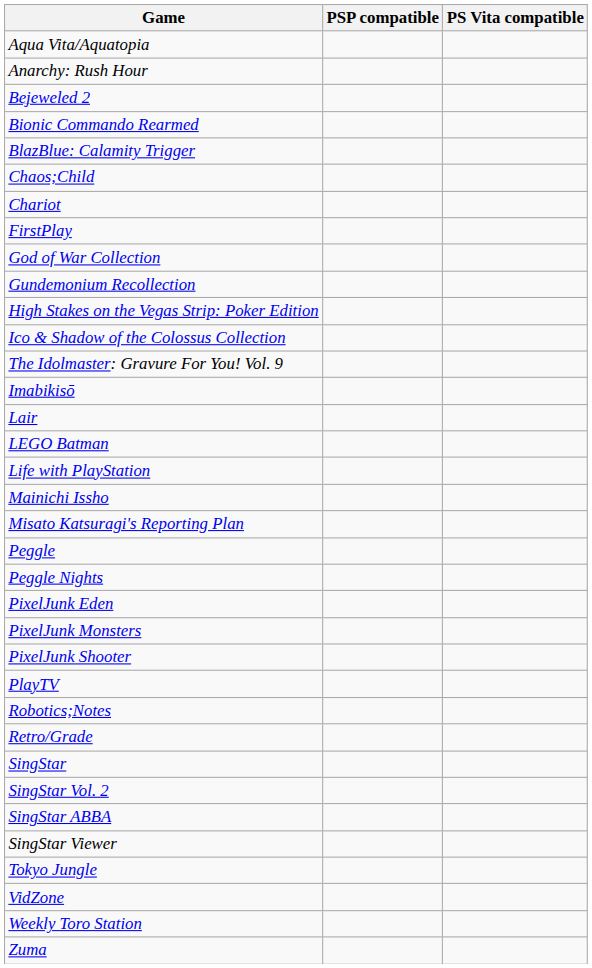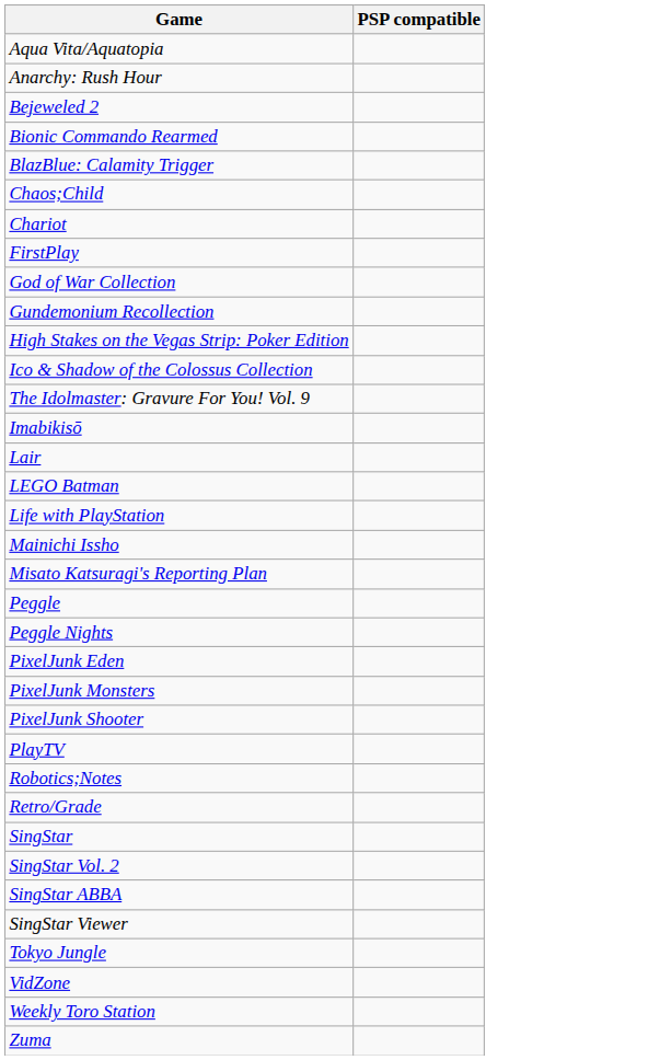 <table class="wikitable sortable">
 <tr>
 <th>Game</th>
 <th>PSP compatible</th>
-<th>PS Vita compatible</th>
 </tr>
 <tr>
 <td><em>Aqua Vita/Aquatopia</em></td>
-<td></td>
 <td></td>
 </tr>
 <tr>
 <td><em>Anarchy: Rush Hour</em></td>
 <td></td>
-<td></td>
 </tr>
 <tr>
 <td><em><a href='#'>Bejeweled 2</a></em></td>
-<td></td>
 <td></td>
 </tr>
 <tr>
 <td><em><a href='#'>Bionic Commando Rearmed</a></em></td>
 <td></td>
-<td></td>
 </tr>
 <tr>
 <td><em><a href='#'>BlazBlue: Calamity Trigger</a></em></td>
-<td></td>
 <td></td>
 </tr>
 <tr>
 <td><em><a href='#'>Chaos;Child</a></em></td>
 <td></td>
-<td></td>
 </tr>
 <tr>
 <td><em><a href='#'>Chariot</a></em></td>
-<td></td>
 <td></td>
 </tr>
 <tr>
 <td><em><a href='#'>FirstPlay</a></em></td>
 <td></td>
-<td></td>
 </tr>
 <tr>
 <td><em><a href='#'>God of War Collection</a></em></td>
-<td></td>
 <td></td>
 </tr>
 <tr>
 <td><em><a href='#'>Gundemonium Recollection</a></em></td>
 <td></td>
-<td></td>
 </tr>
 <tr>
 <td><em><a href='#'>High Stakes on the Vegas Strip: Poker Edition</a></em></td>
-<td></td>
 <td></td>
 </tr>
 <tr>
 <td><em><a href='#'>Ico & Shadow of the Colossus Collection</a></em></td>
 <td></td>
-<td></td>
 </tr>
 <tr>
 <td><em><a href='#'>The Idolmaster</a>: Gravure For You! Vol. 9</em></td>
-<td></td>
 <td></td>
 </tr>
 <tr>
 <td><em><a href='#'>Imabikisō</a></em></td>
 <td></td>
-<td></td>
 </tr>
 <tr>
 <td><em><a href='#'>Lair</a></em></td>
-<td></td>
 <td></td>
 </tr>
 <tr>
 <td><em><a href='#'>LEGO Batman</a></em></td>
 <td></td>
-<td></td>
 </tr>
 <tr>
 <td><em><a href='#'>Life with PlayStation</a></em></td>
-<td></td>
 <td></td>
 </tr>
 <tr>
 <td><em><a href='#'>Mainichi Issho</a></em></td>
 <td></td>
-<td></td>
 </tr>
 <tr>
 <td><em><a href='#'>Misato Katsuragi's Reporting Plan</a></em></td>
-<td></td>
 <td></td>
 </tr>
 <tr>
 <td><em><a href='#'>Peggle</a></em></td>
 <td></td>
-<td></td>
 </tr>
 <tr>
 <td><em><a href='#'>Peggle Nights</a></em></td>
-<td></td>
 <td></td>
 </tr>
 <tr>
 <td><em><a href='#'>PixelJunk Eden</a></em></td>
 <td></td>
-<td></td>
 </tr>
 <tr>
 <td><em><a href='#'>PixelJunk Monsters</a></em></td>
-<td></td>
 <td></td>
 </tr>
 <tr>
 <td><em><a href='#'>PixelJunk Shooter</a></em></td>
 <td></td>
-<td></td>
 </tr>
 <tr>
 <td><em><a href='#'>PlayTV</a></em></td>
-<td></td>
 <td></td>
 </tr>
 <tr>
 <td><em><a href='#'>Robotics;Notes</a></em></td>
 <td></td>
-<td></td>
 </tr>
 <tr>
 <td><em><a href='#'>Retro/Grade</a></em></td>
-<td></td>
 <td></td>
 </tr>
 <tr>
 <td><em><a href='#'>SingStar</a></em></td>
 <td></td>
-<td></td>
 </tr>
 <tr>
 <td><em><a href='#'>SingStar Vol. 2</a></em></td>
-<td></td>
 <td></td>
 </tr>
 <tr>
 <td><em><a href='#'>SingStar ABBA</a></em></td>
 <td></td>
-<td></td>
 </tr>
 <tr>
 <td><em>SingStar Viewer</em></td>
-<td></td>
 <td></td>
 </tr>
 <tr>
 <td><em><a href='#'>Tokyo Jungle</a></em></td>
 <td></td>
-<td></td>
 </tr>
 <tr>
 <td><em><a href='#'>VidZone</a></em></td>
-<td></td>
 <td></td>
 </tr>
 <tr>
 <td><em><a href='#'>Weekly Toro Station</a></em></td>
 <td></td>
-<td></td>
 </tr>
 <tr>
 <td><em><a href='#'>Zuma</a></em></td>
 <td></td>
-<td></td>
 </tr>
 </table>
